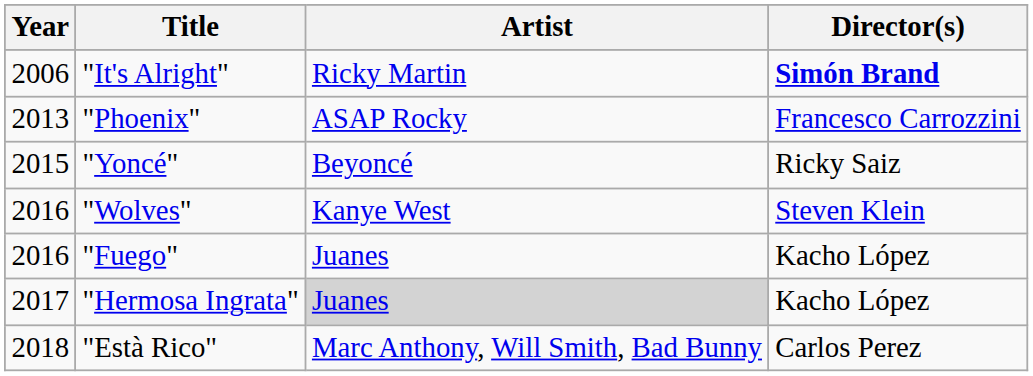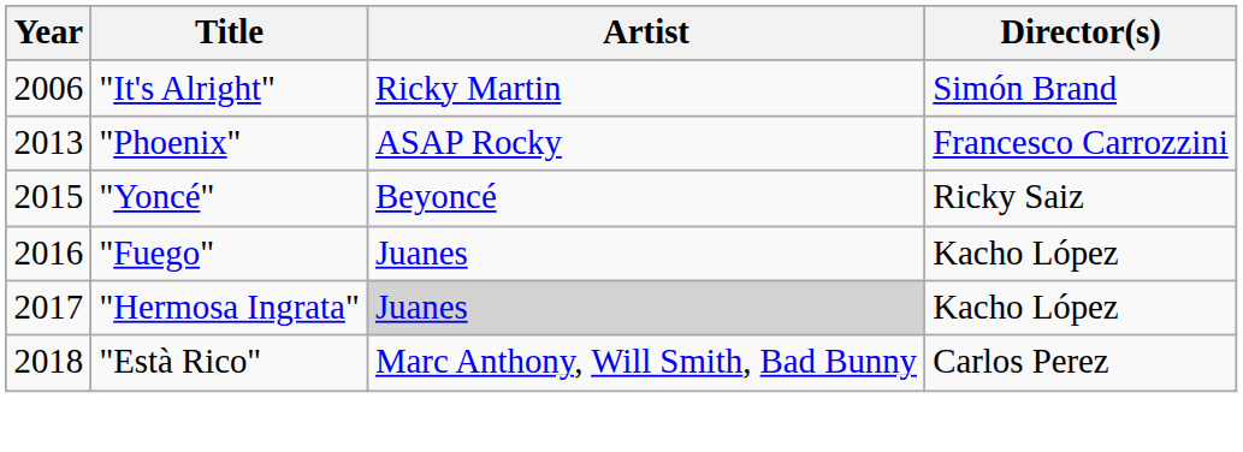 <table class="wikitable sortable plainrowheaders">
 <tr>
 <th scope="col">Year</th>
 <th scope="col">Title</th>
 <th scope="col">Artist</th>
 <th scope="col">Director(s)</th>
 </tr>
 <tr>
 <td align=center>2006</td>
 <td>"<a href='#'>It's Alright</a>"</td>
 <td><a href='#'>Ricky Martin</a></td>
-<td><strong><a href='#'>Simón Brand</a></strong></td>
+<td><a href='#'>Simón Brand</a></td>
 </tr>
 <tr>
 <td align=center>2013</td>
 <td>"<a href='#'>Phoenix</a>"</td>
 <td><a href='#'>ASAP Rocky</a></td>
 <td><a href='#'>Francesco Carrozzini</a></td>
 </tr>
 <tr>
 <td align=center>2015</td>
 <td>"<a href='#'>Yoncé</a>"</td>
 <td><a href='#'>Beyoncé</a></td>
 <td>Ricky Saiz</td>
-</tr>
-<tr>
-<td align=center>2016</td>
-<td>"<a href='#'>Wolves</a>"</td>
-<td><a href='#'>Kanye West</a></td>
-<td><a href='#'>Steven Klein</a></td>
 </tr>
 <tr>
 <td align=center>2016</td>
 <td>"<a href='#'>Fuego</a>"</td>
 <td><a href='#'>Juanes</a></td>
 <td>Kacho López</td>
 </tr>
 <tr>
 <td align=center>2017</td>
 <td>"<a href='#'>Hermosa Ingrata</a>"</td>
 <td style="background: lightgrey;"><a href='#'>Juanes</a></td>
 <td>Kacho López</td>
 </tr>
 <tr>
 <td align=center>2018</td>
 <td>"Està Rico"</td>
 <td><a href='#'>Marc Anthony</a>, <a href='#'>Will Smith</a>, <a href='#'>Bad Bunny</a></td>
 <td>Carlos Perez</td>
 </tr>
 </table>
